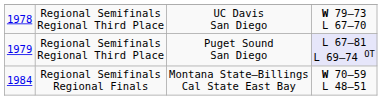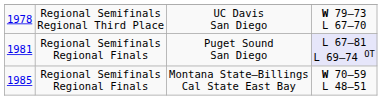 <table class="wikitable" style="text-align:center">
 <tr>
 </tr>
 <tr align="center">
 <td><a href='#'>1978</a></td>
 <td>Regional Semifinals<br>Regional Third Place</td>
 <td>UC Davis<br>San Diego</td>
 <td><strong>W</strong> 79–73<br>L 67–70</td>
 </tr>
 <tr align="center">
-<td><a href='#'>1979</a></td>
-<td>Regional Semifinals<br>Regional Third Place</td>
+<td><a href='#'>1981</a></td>
+<td>Regional Semifinals<br>Regional Finals</td>
 <td>Puget Sound<br>San Diego</td>
 <td style="background: lavender;">L 67–81<br>L 69–74 <sup>OT</sup></td>
 </tr>
 <tr align="center">
-<td><a href='#'>1984</a></td>
+<td><a href='#'>1985</a></td>
 <td>Regional Semifinals<br>Regional Finals</td>
 <td>Montana State–Billings<br>Cal State East Bay</td>
 <td><strong>W</strong> 70–59<br>L 48–51</td>
 </tr>
 </table>
